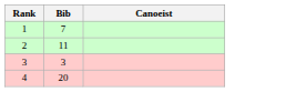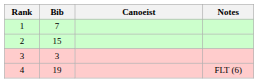 <table class="wikitable" style="font-size:90%; text-align:center">
 <tr>
 <th width="50">Rank</th>
 <th width="50">Bib</th>
 <th width="200">Canoeist</th>
+<th width="75">Notes</th>
 </tr>
 <tr bgcolor="#CCFFCC">
 <td>1</td>
 <td>7</td>
 <td align="left"></td>
+<td></td>
 </tr>
 <tr bgcolor="#CCFFCC">
 <td>2</td>
-<td>11</td>
+<td>15</td>
 <td align="left"></td>
+<td></td>
 </tr>
 <tr bgcolor="#FFCCCC">
 <td>3</td>
 <td>3</td>
 <td align="left"></td>
+<td></td>
 </tr>
 <tr bgcolor="#FFCCCC">
 <td>4</td>
-<td>20</td>
+<td>19</td>
 <td align="left"></td>
+<td>FLT (6)</td>
 </tr>
 </table>
